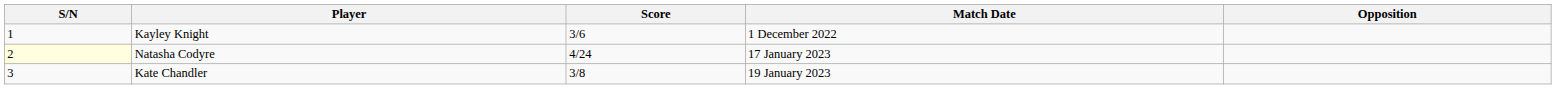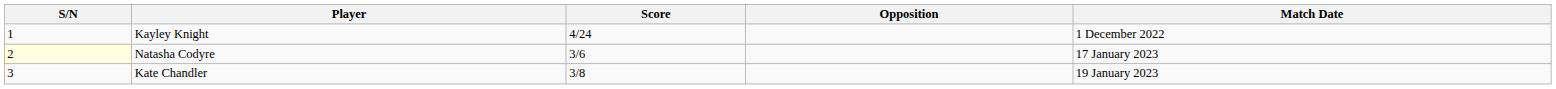 <table style="width:100%;" class="wikitable">
 <tr>
 <th>S/N</th>
 <th>Player</th>
 <th>Score</th>
+<th>Opposition</th>
 <th>Match Date</th>
-<th>Opposition</th>
 </tr>
 <tr>
 <td>1</td>
 <td>Kayley Knight</td>
-<td>3/6</td>
+<td>4/24</td>
+<td></td>
 <td>1 December 2022</td>
-<td></td>
 </tr>
 <tr>
 <td style="background: lightyellow;">2</td>
 <td>Natasha Codyre</td>
-<td>4/24</td>
+<td>3/6</td>
+<td></td>
 <td>17 January 2023</td>
-<td></td>
 </tr>
 <tr>
 <td>3</td>
 <td>Kate Chandler</td>
 <td>3/8</td>
+<td></td>
 <td>19 January 2023</td>
-<td></td>
 </tr>
 </table>
